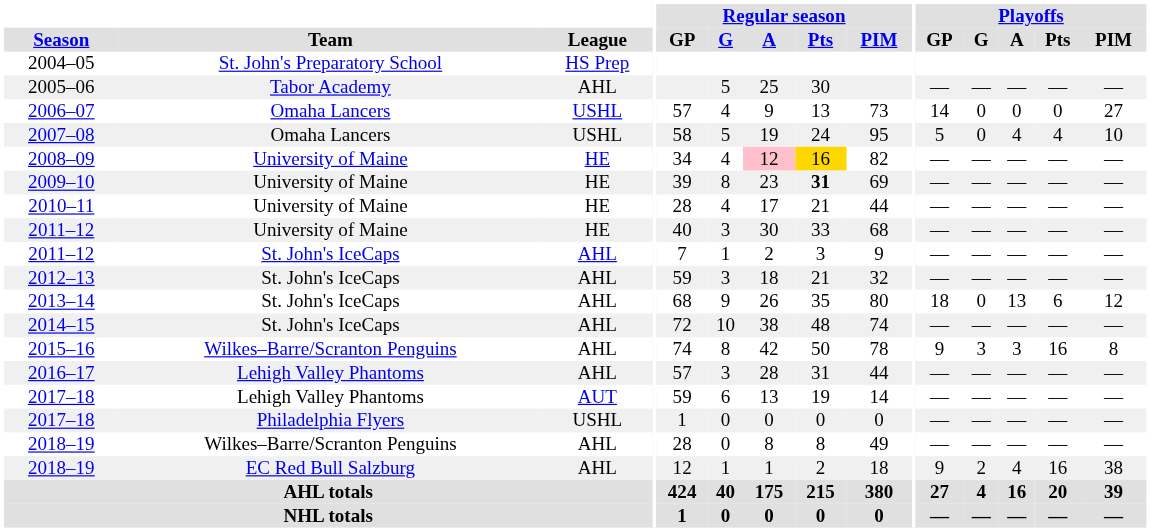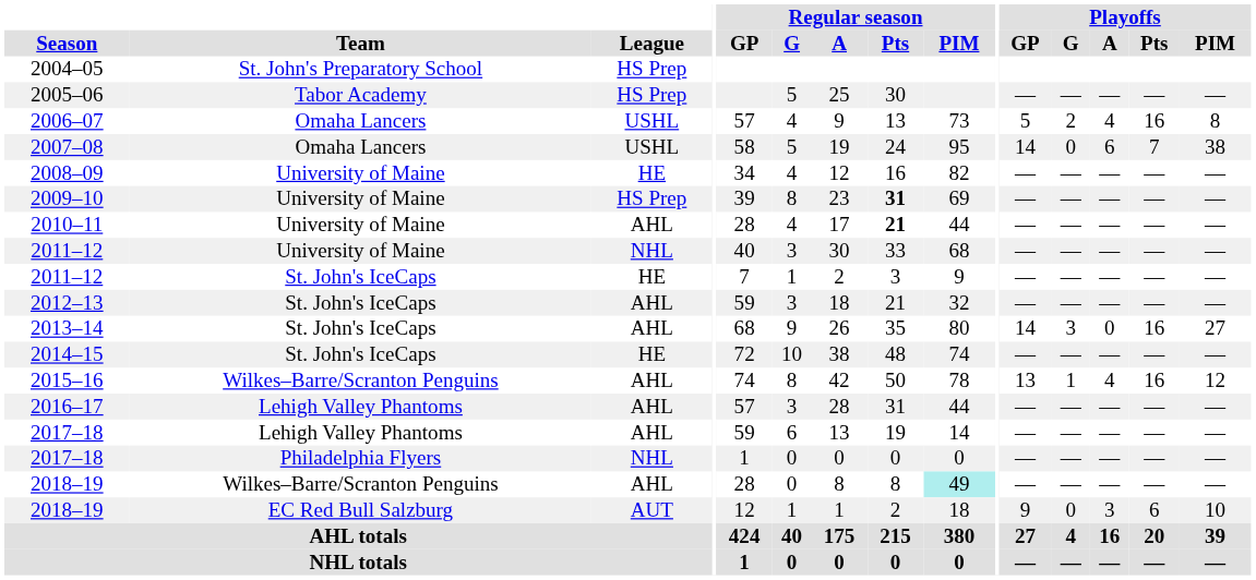 <table border="0" cellpadding="1" cellspacing="0" style="text-align:center; width:60em">
 <tr bgcolor="#e0e0e0">
 <th colspan="3" bgcolor="#ffffff"></th>
 <th rowspan="99" bgcolor="#ffffff"></th>
 <th colspan="5"><a href='#'>Regular season</a></th>
 <th rowspan="99" bgcolor="#ffffff"></th>
 <th colspan="5"><a href='#'>Playoffs</a></th>
 </tr>
 <tr bgcolor="#e0e0e0">
 <th><a href='#'>Season</a></th>
 <th>Team</th>
 <th>League</th>
 <th>GP</th>
 <th><a href='#'>G</a></th>
 <th><a href='#'>A</a></th>
 <th><a href='#'>Pts</a></th>
 <th><a href='#'>PIM</a></th>
 <th>GP</th>
 <th>G</th>
 <th>A</th>
 <th>Pts</th>
 <th>PIM</th>
 </tr>
 <tr>
 <td>2004–05</td>
 <td><a href='#'>St. John's Preparatory School</a></td>
 <td><a href='#'>HS Prep</a></td>
 </tr>
 <tr bgcolor="#f0f0f0">
 <td>2005–06</td>
 <td><a href='#'>Tabor Academy</a></td>
-<td>AHL</td>
+<td><a href='#'>HS Prep</a></td>
 <td></td>
 <td>5</td>
 <td>25</td>
 <td>30</td>
 <td></td>
 <td>—</td>
 <td>—</td>
 <td>—</td>
 <td>—</td>
 <td>—</td>
 </tr>
 <tr>
 <td><a href='#'>2006–07</a></td>
 <td><a href='#'>Omaha Lancers</a></td>
 <td><a href='#'>USHL</a></td>
 <td>57</td>
 <td>4</td>
 <td>9</td>
 <td>13</td>
 <td>73</td>
-<td>14</td>
-<td>0</td>
-<td>0</td>
-<td>0</td>
-<td>27</td>
+<td>5</td>
+<td>2</td>
+<td>4</td>
+<td>16</td>
+<td>8</td>
 </tr>
 <tr bgcolor="#f0f0f0">
 <td><a href='#'>2007–08</a></td>
 <td>Omaha Lancers</td>
 <td>USHL</td>
 <td>58</td>
 <td>5</td>
 <td>19</td>
 <td>24</td>
 <td>95</td>
-<td>5</td>
+<td>14</td>
 <td>0</td>
-<td>4</td>
-<td>4</td>
-<td>10</td>
+<td>6</td>
+<td>7</td>
+<td>38</td>
 </tr>
 <tr>
 <td><a href='#'>2008–09</a></td>
 <td><a href='#'>University of Maine</a></td>
 <td><a href='#'>HE</a></td>
 <td>34</td>
 <td>4</td>
-<td style="background: pink;">12</td>
-<td style="background: gold;">16</td>
+<td>12</td>
+<td>16</td>
 <td>82</td>
 <td>—</td>
 <td>—</td>
 <td>—</td>
 <td>—</td>
 <td>—</td>
 </tr>
 <tr bgcolor="#f0f0f0">
 <td><a href='#'>2009–10</a></td>
 <td>University of Maine</td>
-<td>HE</td>
+<td><a href='#'>HS Prep</a></td>
 <td>39</td>
 <td>8</td>
 <td>23</td>
 <td><strong>31</strong></td>
 <td>69</td>
 <td>—</td>
 <td>—</td>
 <td>—</td>
 <td>—</td>
 <td>—</td>
 </tr>
 <tr>
 <td><a href='#'>2010–11</a></td>
 <td>University of Maine</td>
-<td>HE</td>
+<td>AHL</td>
 <td>28</td>
 <td>4</td>
 <td>17</td>
-<td>21</td>
+<td><strong>21</strong></td>
 <td>44</td>
 <td>—</td>
 <td>—</td>
 <td>—</td>
 <td>—</td>
 <td>—</td>
 </tr>
 <tr bgcolor="#f0f0f0">
 <td><a href='#'>2011–12</a></td>
 <td>University of Maine</td>
-<td>HE</td>
+<td><a href='#'>NHL</a></td>
 <td>40</td>
 <td>3</td>
 <td>30</td>
 <td>33</td>
 <td>68</td>
 <td>—</td>
 <td>—</td>
 <td>—</td>
 <td>—</td>
 <td>—</td>
 </tr>
 <tr>
 <td><a href='#'>2011–12</a></td>
 <td><a href='#'>St. John's IceCaps</a></td>
-<td><a href='#'>AHL</a></td>
+<td>HE</td>
 <td>7</td>
 <td>1</td>
 <td>2</td>
 <td>3</td>
 <td>9</td>
 <td>—</td>
 <td>—</td>
 <td>—</td>
 <td>—</td>
 <td>—</td>
 </tr>
 <tr bgcolor="#f0f0f0">
 <td><a href='#'>2012–13</a></td>
 <td>St. John's IceCaps</td>
 <td>AHL</td>
 <td>59</td>
 <td>3</td>
 <td>18</td>
 <td>21</td>
 <td>32</td>
 <td>—</td>
 <td>—</td>
 <td>—</td>
 <td>—</td>
 <td>—</td>
 </tr>
 <tr>
 <td><a href='#'>2013–14</a></td>
 <td>St. John's IceCaps</td>
 <td>AHL</td>
 <td>68</td>
 <td>9</td>
 <td>26</td>
 <td>35</td>
 <td>80</td>
-<td>18</td>
+<td>14</td>
+<td>3</td>
 <td>0</td>
-<td>13</td>
-<td>6</td>
-<td>12</td>
+<td>16</td>
+<td>27</td>
 </tr>
 <tr bgcolor="#f0f0f0">
 <td><a href='#'>2014–15</a></td>
 <td>St. John's IceCaps</td>
-<td>AHL</td>
+<td>HE</td>
 <td>72</td>
 <td>10</td>
 <td>38</td>
 <td>48</td>
 <td>74</td>
 <td>—</td>
 <td>—</td>
 <td>—</td>
 <td>—</td>
 <td>—</td>
 </tr>
 <tr>
 <td><a href='#'>2015–16</a></td>
 <td><a href='#'>Wilkes–Barre/Scranton Penguins</a></td>
 <td>AHL</td>
 <td>74</td>
 <td>8</td>
 <td>42</td>
 <td>50</td>
 <td>78</td>
-<td>9</td>
-<td>3</td>
-<td>3</td>
+<td>13</td>
+<td>1</td>
+<td>4</td>
 <td>16</td>
-<td>8</td>
+<td>12</td>
 </tr>
 <tr bgcolor="#f0f0f0">
 <td><a href='#'>2016–17</a></td>
 <td><a href='#'>Lehigh Valley Phantoms</a></td>
 <td>AHL</td>
 <td>57</td>
 <td>3</td>
 <td>28</td>
 <td>31</td>
 <td>44</td>
 <td>—</td>
 <td>—</td>
 <td>—</td>
 <td>—</td>
 <td>—</td>
 </tr>
 <tr>
 <td><a href='#'>2017–18</a></td>
 <td>Lehigh Valley Phantoms</td>
-<td><a href='#'>AUT</a></td>
+<td>AHL</td>
 <td>59</td>
 <td>6</td>
 <td>13</td>
 <td>19</td>
 <td>14</td>
 <td>—</td>
 <td>—</td>
 <td>—</td>
 <td>—</td>
 <td>—</td>
 </tr>
 <tr bgcolor="#f0f0f0">
 <td><a href='#'>2017–18</a></td>
 <td><a href='#'>Philadelphia Flyers</a></td>
-<td>USHL</td>
+<td><a href='#'>NHL</a></td>
 <td>1</td>
 <td>0</td>
 <td>0</td>
 <td>0</td>
 <td>0</td>
 <td>—</td>
 <td>—</td>
 <td>—</td>
 <td>—</td>
 <td>—</td>
 </tr>
 <tr>
 <td><a href='#'>2018–19</a></td>
 <td>Wilkes–Barre/Scranton Penguins</td>
 <td>AHL</td>
 <td>28</td>
 <td>0</td>
 <td>8</td>
 <td>8</td>
-<td>49</td>
+<td style="background: paleturquoise;">49</td>
 <td>—</td>
 <td>—</td>
 <td>—</td>
 <td>—</td>
 <td>—</td>
 </tr>
 <tr bgcolor="#f0f0f0">
 <td><a href='#'>2018–19</a></td>
 <td><a href='#'>EC Red Bull Salzburg</a></td>
-<td>AHL</td>
+<td><a href='#'>AUT</a></td>
 <td>12</td>
 <td>1</td>
 <td>1</td>
 <td>2</td>
 <td>18</td>
 <td>9</td>
-<td>2</td>
-<td>4</td>
-<td>16</td>
-<td>38</td>
+<td>0</td>
+<td>3</td>
+<td>6</td>
+<td>10</td>
 </tr>
 <tr bgcolor="#e0e0e0">
 <th colspan="3">AHL totals</th>
 <th>424</th>
 <th>40</th>
 <th>175</th>
 <th>215</th>
 <th>380</th>
 <th>27</th>
 <th>4</th>
 <th>16</th>
 <th>20</th>
 <th>39</th>
 </tr>
 <tr bgcolor="#e0e0e0">
 <th colspan="3">NHL totals</th>
 <th>1</th>
 <th>0</th>
 <th>0</th>
 <th>0</th>
 <th>0</th>
 <th>—</th>
 <th>—</th>
 <th>—</th>
 <th>—</th>
 <th>—</th>
 </tr>
 </table>
